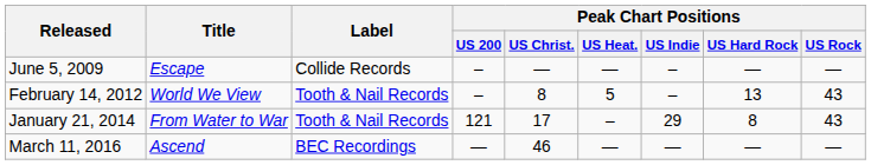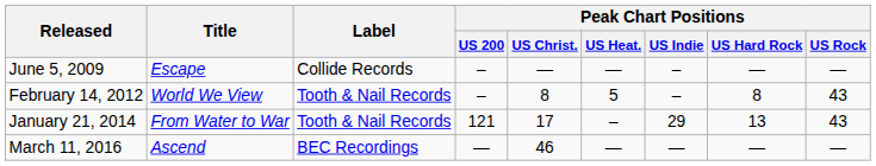 <table class="wikitable">
 <tr>
 <th rowspan="2">Released</th>
 <th rowspan="2">Title</th>
 <th rowspan="2">Label</th>
 <th colspan="6">Peak Chart Positions</th>
 </tr>
 <tr>
 <th><small><a href='#'>US 200</a></small></th>
 <th><small><a href='#'>US Christ.</a></small></th>
 <th><small><a href='#'>US Heat.</a></small></th>
 <th><small><a href='#'>US Indie</a></small></th>
 <th><small><a href='#'>US Hard Rock</a></small></th>
 <th><small><a href='#'>US Rock</a></small></th>
 </tr>
 <tr>
 <td>June 5, 2009</td>
 <td><em><a href='#'>Escape</a></em></td>
 <td>Collide Records</td>
 <td style="text-align:center;">–</td>
 <td style="text-align:center;">—</td>
 <td style="text-align:center;">—</td>
 <td style="text-align:center;">–</td>
 <td style="text-align:center;">—</td>
 <td style="text-align:center;">—</td>
 </tr>
 <tr>
 <td>February 14, 2012</td>
 <td><em><a href='#'>World We View</a></em></td>
 <td><a href='#'>Tooth & Nail Records</a></td>
 <td style="text-align:center;">–</td>
 <td style="text-align:center;">8</td>
 <td style="text-align:center;">5</td>
 <td style="text-align:center;">–</td>
-<td style="text-align:center;">13</td>
+<td style="text-align:center;">8</td>
 <td style="text-align:center;">43</td>
 </tr>
 <tr>
 <td>January 21, 2014</td>
 <td><em><a href='#'>From Water to War</a></em></td>
 <td><a href='#'>Tooth & Nail Records</a></td>
 <td style="text-align:center;">121</td>
 <td style="text-align:center;">17</td>
 <td style="text-align:center;">–</td>
 <td style="text-align:center;">29</td>
-<td style="text-align:center;">8</td>
+<td style="text-align:center;">13</td>
 <td style="text-align:center;">43</td>
 </tr>
 <tr>
 <td>March 11, 2016</td>
 <td><em><a href='#'>Ascend</a></em></td>
 <td><a href='#'>BEC Recordings</a></td>
 <td style="text-align:center;">—</td>
 <td style="text-align:center;">46</td>
 <td style="text-align:center;">—</td>
 <td style="text-align:center;">—</td>
 <td style="text-align:center;">—</td>
 <td style="text-align:center;">—</td>
 </tr>
 </table>
